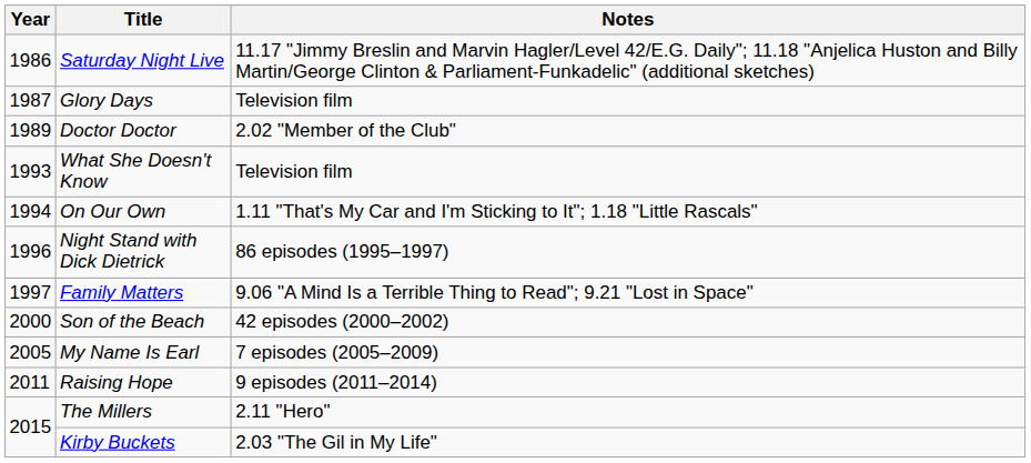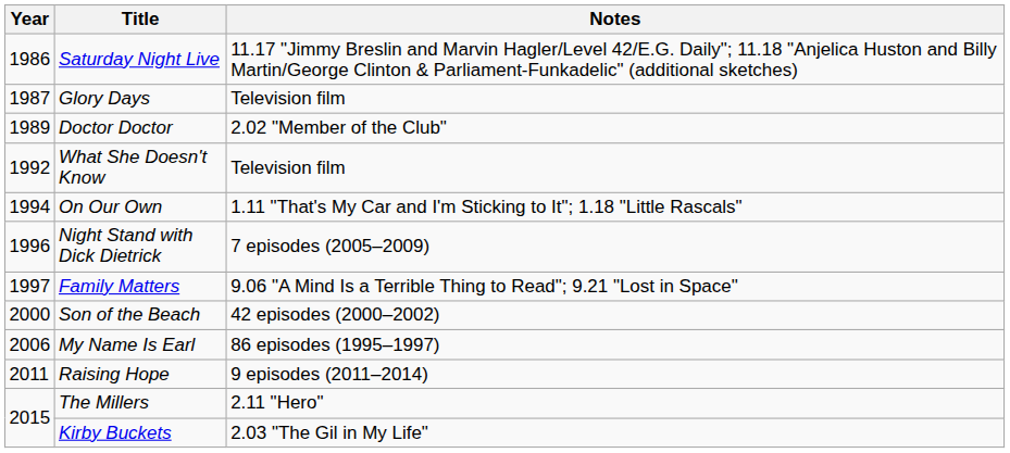 <table class="wikitable">
 <tr>
 <th>Year</th>
 <th>Title</th>
 <th>Notes</th>
 </tr>
 <tr>
 <td>1986</td>
 <td><em><a href='#'>Saturday Night Live</a></em></td>
 <td>11.17 "Jimmy Breslin and Marvin Hagler/Level 42/E.G. Daily"; 11.18 "Anjelica Huston and Billy Martin/George Clinton & Parliament-Funkadelic" (additional sketches)</td>
 </tr>
 <tr>
 <td>1987</td>
 <td><em>Glory Days</em></td>
 <td>Television film</td>
 </tr>
 <tr>
 <td>1989</td>
 <td><em>Doctor Doctor</em></td>
 <td>2.02 "Member of the Club"</td>
 </tr>
 <tr>
-<td>1993</td>
+<td>1992</td>
 <td><em>What She Doesn't Know</em></td>
 <td>Television film</td>
 </tr>
 <tr>
 <td>1994</td>
 <td><em>On Our Own</em></td>
 <td>1.11 "That's My Car and I'm Sticking to It"; 1.18 "Little Rascals"</td>
 </tr>
 <tr>
 <td>1996</td>
 <td><em>Night Stand with Dick Dietrick</em></td>
-<td>86 episodes (1995–1997)</td>
+<td>7 episodes (2005–2009)</td>
 </tr>
 <tr>
 <td>1997</td>
 <td><em><a href='#'>Family Matters</a></em></td>
 <td>9.06 "A Mind Is a Terrible Thing to Read"; 9.21 "Lost in Space"</td>
 </tr>
 <tr>
 <td>2000</td>
 <td><em>Son of the Beach</em></td>
 <td>42 episodes (2000–2002)</td>
 </tr>
 <tr>
-<td>2005</td>
+<td>2006</td>
 <td><em>My Name Is Earl</em></td>
-<td>7 episodes (2005–2009)</td>
+<td>86 episodes (1995–1997)</td>
 </tr>
 <tr>
 <td>2011</td>
 <td><em>Raising Hope</em></td>
 <td>9 episodes  (2011–2014)</td>
 </tr>
 <tr>
 <td rowspan="2">2015</td>
 <td><em>The Millers</em></td>
 <td>2.11 "Hero"</td>
 </tr>
 <tr>
 <td><em><a href='#'>Kirby Buckets</a></em></td>
 <td>2.03 "The Gil in My Life"</td>
 </tr>
 </table>
